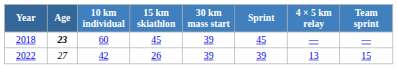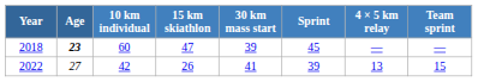 <table class="wikitable" style="font-size:95%; text-align:center; border:grey solid 1px; border-collapse:collapse; background:#ffffff;">
 <tr>
 <th style="background-color:#369; color:white; width:60px;"> Year </th>
 <th style="background-color:#369; color:white; width:40px;"> Age </th>
 <th style="background-color:#4180be; color:white; width:75px;"> 10 km <br> individual </th>
 <th style="background-color:#4180be; color:white; width:75px;"> 15 km <br> skiathlon </th>
 <th style="background-color:#4180be; color:white; width:75px;"> 30 km <br> mass start </th>
 <th style="background-color:#4180be; color:white; width:75px;"> Sprint </th>
 <th style="background-color:#4180be; color:white; width:75px;"> 4 × 5 km <br> relay </th>
 <th style="background-color:#4180be; color:white; width:75px;"> Team <br> sprint </th>
 </tr>
 <tr>
 <td><a href='#'>2018</a></td>
 <td><strong><em>23</em></strong></td>
 <td><a href='#'>60</a></td>
-<td><a href='#'>45</a></td>
+<td><a href='#'>47</a></td>
 <td><a href='#'>39</a></td>
 <td><a href='#'>45</a></td>
 <td><a href='#'>—</a></td>
 <td><a href='#'>—</a></td>
 </tr>
 <tr>
 <td><a href='#'>2022</a></td>
 <td><em>27</em></td>
 <td><a href='#'>42</a></td>
 <td><a href='#'>26</a></td>
-<td><a href='#'>39</a></td>
+<td><a href='#'>41</a></td>
 <td><a href='#'>39</a></td>
 <td><a href='#'>13</a></td>
 <td><a href='#'>15</a></td>
 </tr>
 </table>
